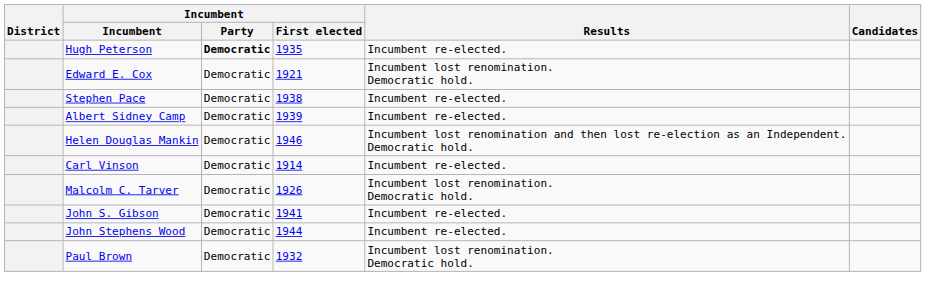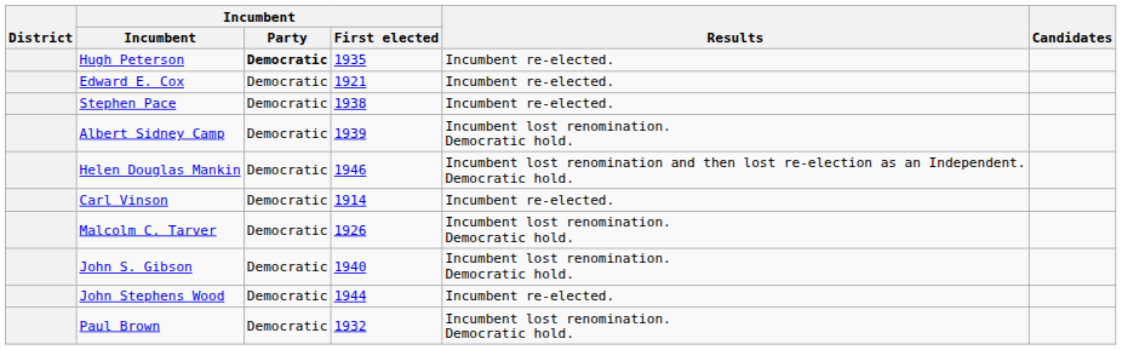 <table class=wikitable>
 <tr valign=bottom>
 <th rowspan=2>District</th>
 <th colspan=3>Incumbent</th>
 <th rowspan=2>Results</th>
 <th rowspan=2>Candidates</th>
 </tr>
 <tr>
 <th>Incumbent</th>
 <th>Party</th>
 <th>First elected</th>
 </tr>
 <tr>
 <th></th>
 <td><a href='#'>Hugh Peterson</a></td>
 <td><strong>Democratic</strong></td>
 <td><a href='#'>1935</a></td>
 <td>Incumbent re-elected.</td>
 <td nowrap></td>
 </tr>
 <tr>
 <th></th>
 <td><a href='#'>Edward E. Cox</a></td>
 <td>Democratic</td>
 <td><a href='#'>1921</a></td>
-<td>Incumbent lost renomination.<br>Democratic hold.</td>
+<td>Incumbent re-elected.</td>
 <td nowrap></td>
 </tr>
 <tr>
 <th></th>
 <td><a href='#'>Stephen Pace</a></td>
 <td>Democratic</td>
 <td><a href='#'>1938</a></td>
 <td>Incumbent re-elected.</td>
 <td nowrap></td>
 </tr>
 <tr>
 <th></th>
 <td><a href='#'>Albert Sidney Camp</a></td>
 <td>Democratic</td>
 <td><a href='#'>1939 </a></td>
-<td>Incumbent re-elected.</td>
+<td>Incumbent lost renomination.<br>Democratic hold.</td>
 <td nowrap></td>
 </tr>
 <tr>
 <th></th>
 <td><a href='#'>Helen Douglas Mankin</a></td>
 <td>Democratic</td>
 <td><a href='#'>1946 </a></td>
 <td>Incumbent lost renomination and then lost re-election as an Independent.<br>Democratic hold.</td>
 <td nowrap></td>
 </tr>
 <tr>
 <th></th>
 <td><a href='#'>Carl Vinson</a></td>
 <td>Democratic</td>
 <td><a href='#'>1914</a></td>
 <td>Incumbent re-elected.</td>
 <td nowrap></td>
 </tr>
 <tr>
 <th></th>
 <td><a href='#'>Malcolm C. Tarver</a></td>
 <td>Democratic</td>
 <td><a href='#'>1926</a></td>
 <td>Incumbent lost renomination.<br>Democratic hold.</td>
 <td nowrap></td>
 </tr>
 <tr>
 <th></th>
 <td><a href='#'>John S. Gibson</a></td>
 <td>Democratic</td>
-<td><a href='#'>1941</a></td>
-<td>Incumbent re-elected.</td>
+<td><a href='#'>1940</a></td>
+<td>Incumbent lost renomination.<br>Democratic hold.</td>
 <td nowrap></td>
 </tr>
 <tr>
 <th></th>
 <td><a href='#'>John Stephens Wood</a></td>
 <td>Democratic</td>
 <td><a href='#'>1944</a></td>
 <td>Incumbent re-elected.</td>
 <td nowrap></td>
 </tr>
 <tr>
 <th></th>
 <td><a href='#'>Paul Brown</a></td>
 <td>Democratic</td>
 <td><a href='#'>1932 </a></td>
 <td>Incumbent lost renomination.<br>Democratic hold.</td>
 <td nowrap></td>
 </tr>
 </table>
